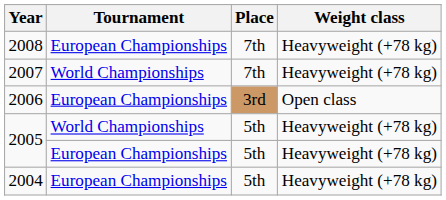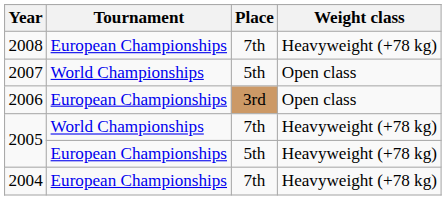 <table class=wikitable>
 <tr>
 <th>Year</th>
 <th>Tournament</th>
 <th>Place</th>
 <th>Weight class</th>
 </tr>
 <tr>
 <td>2008</td>
 <td><a href='#'>European Championships</a></td>
 <td align="center">7th</td>
 <td>Heavyweight (+78 kg)</td>
 </tr>
 <tr>
 <td>2007</td>
 <td><a href='#'>World Championships</a></td>
-<td align="center">7th</td>
-<td>Heavyweight (+78 kg)</td>
+<td align="center">5th</td>
+<td>Open class</td>
 </tr>
 <tr>
 <td>2006</td>
 <td><a href='#'>European Championships</a></td>
 <td bgcolor="cc9966" align="center">3rd</td>
 <td>Open class</td>
 </tr>
 <tr>
 <td rowspan=2>2005</td>
 <td><a href='#'>World Championships</a></td>
-<td align="center">5th</td>
+<td align="center">7th</td>
 <td>Heavyweight (+78 kg)</td>
 </tr>
 <tr>
 <td><a href='#'>European Championships</a></td>
 <td align="center">5th</td>
 <td>Heavyweight (+78 kg)</td>
 </tr>
 <tr>
 <td>2004</td>
 <td><a href='#'>European Championships</a></td>
-<td align="center">5th</td>
+<td align="center">7th</td>
 <td>Heavyweight (+78 kg)</td>
 </tr>
 </table>
